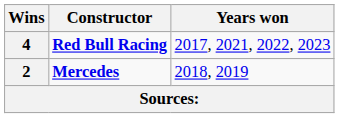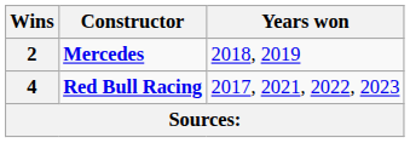 <table class="wikitable" style="font-size: 95%">
 <tr>
 <th>Wins</th>
 <th>Constructor</th>
 <th>Years won</th>
 </tr>
 <tr>
+<th>2</th>
+<td> <a href='#'><strong>Mercedes</strong></a></td>
+<td><a href='#'>2018</a>, <a href='#'>2019</a></td>
+</tr>
+<tr>
 <th>4</th>
 <td> <strong><a href='#'>Red Bull Racing</a></strong></td>
 <td><a href='#'>2017</a>, <a href='#'>2021</a>, <a href='#'>2022</a>, <a href='#'>2023</a></td>
 </tr>
 <tr>
-<th>2</th>
-<td> <a href='#'><strong>Mercedes</strong></a></td>
-<td><a href='#'>2018</a>, <a href='#'>2019</a></td>
-</tr>
-<tr>
 <th colspan=3>Sources:</th>
 </tr>
 </table>
